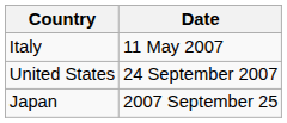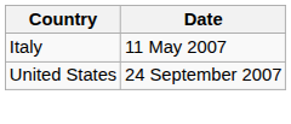 <table class="wikitable">
 <tr>
 <th>Country</th>
 <th>Date</th>
 </tr>
 <tr>
 <td>Italy</td>
 <td>11 May 2007</td>
 </tr>
 <tr>
 <td>United States</td>
 <td>24 September 2007</td>
 </tr>
-<tr>
-<td>Japan</td>
-<td>2007 September 25</td>
-</tr>
 </table>
